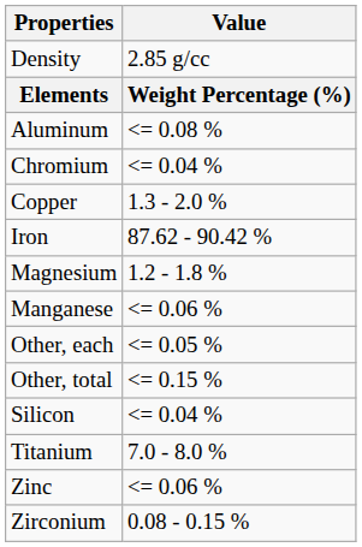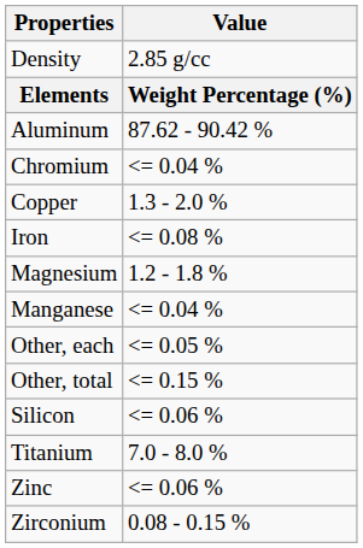 <table class="wikitable">
 <tr>
 <th>Properties</th>
 <th>Value</th>
 </tr>
 <tr>
 <td>Density</td>
 <td>2.85 g/cc</td>
 </tr>
 <tr>
 <th>Elements</th>
 <th>Weight Percentage (%)</th>
 </tr>
 <tr>
 <td>Aluminum</td>
-<td><= 0.08 %</td>
+<td>87.62 - 90.42 %</td>
 </tr>
 <tr>
 <td>Chromium</td>
 <td><= 0.04 %</td>
 </tr>
 <tr>
 <td>Copper</td>
 <td>1.3 - 2.0 %</td>
 </tr>
 <tr>
 <td>Iron</td>
-<td>87.62 - 90.42 %</td>
+<td><= 0.08 %</td>
 </tr>
 <tr>
 <td>Magnesium</td>
 <td>1.2 - 1.8 %</td>
 </tr>
 <tr>
 <td>Manganese</td>
-<td><= 0.06 %</td>
+<td><= 0.04 %</td>
 </tr>
 <tr>
 <td>Other, each</td>
 <td><= 0.05 %</td>
 </tr>
 <tr>
 <td>Other, total</td>
 <td><= 0.15 %</td>
 </tr>
 <tr>
 <td>Silicon</td>
-<td><= 0.04 %</td>
+<td><= 0.06 %</td>
 </tr>
 <tr>
 <td>Titanium</td>
 <td>7.0 - 8.0 %</td>
 </tr>
 <tr>
 <td>Zinc</td>
 <td><= 0.06 %</td>
 </tr>
 <tr>
 <td>Zirconium</td>
 <td>0.08 - 0.15 %</td>
 </tr>
 </table>
